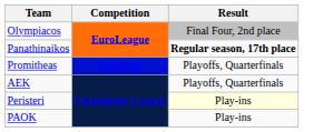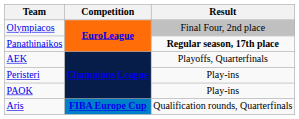 <table class="wikitable sortable">
 <tr>
 <th>Team</th>
 <th>Competition</th>
 <th>Result</th>
 </tr>
 <tr>
 <td><a href='#'>Olympiacos</a></td>
 <td rowspan="2" style="background:#ff6d09;color:#ffffff;text-align:center"><strong><a href='#'><span>EuroLeague</span></a></strong></td>
 <td style="background:#C0C0C0;text-align:center">Final Four, 2nd place</td>
 </tr>
 <tr>
 <td><a href='#'>Panathinaikos</a></td>
 <td style="text-align:center"><strong>Regular season, 17th place</strong></td>
 </tr>
 <tr>
-<td><a href='#'>Promitheas</a></td>
-<td rowspan="1" style="background-color:#0010CE;color:white;text-align:center"><strong><a href='#'><span>EuroCup</span></a></strong></td>
-<td style="text-align:center">Playoffs, Quarterfinals</td>
-</tr>
-<tr>
 <td><a href='#'>AEK</a></td>
 <td rowspan="3" style="background-color:#071D49;color:#D0D3D4;text-align:center"><strong><a href='#'><span>Champions League</span></a></strong></td>
 <td style="text-align:center">Playoffs, Quarterfinals</td>
 </tr>
 <tr>
 <td><a href='#'>Peristeri</a></td>
-<td style="background: lightyellow; text-align:center">Play-ins</td>
+<td style="text-align:center">Play-ins</td>
 </tr>
 <tr>
 <td><a href='#'>PAOK</a></td>
 <td style="text-align:center">Play-ins</td>
 </tr>
+<tr>
+<td><a href='#'>Aris</a></td>
+<td rowspan="1" style="background-color:#0080C8;color:white;text-align:center"><strong><a href='#'><span>FIBA Europe Cup</span></a></strong></td>
+<td style="text-align:center">Qualification rounds, Quarterfinals</td>
+</tr>
 </table>
